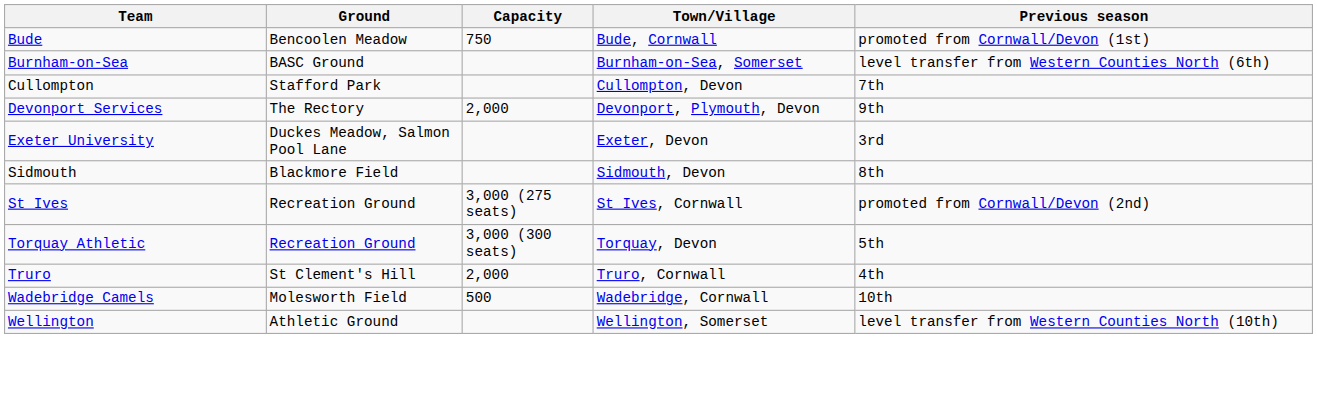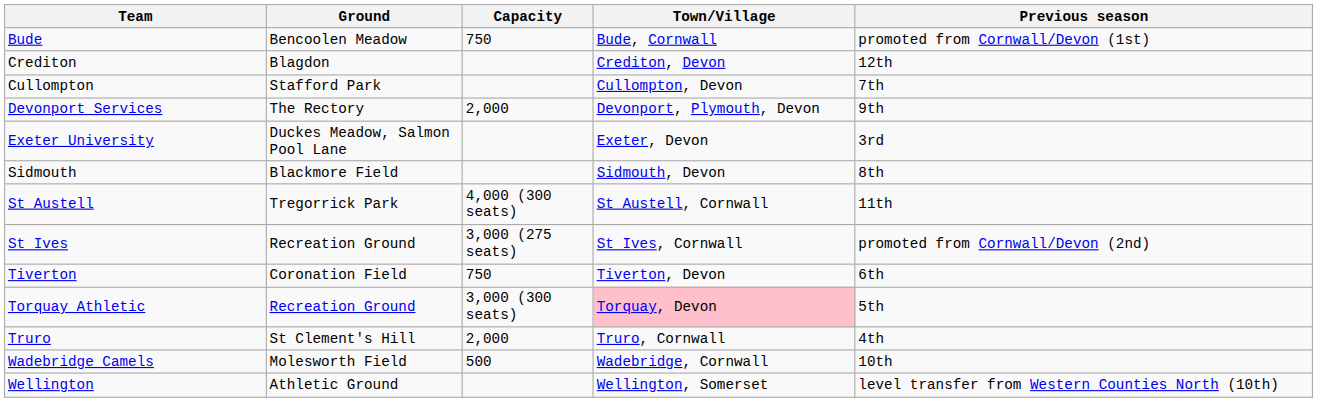 <table class="wikitable sortable" width=60%>
 <tr>
 <th width=20%>Team</th>
 <th width=15%>Ground</th>
 <th width=10%>Capacity</th>
 <th width=20%>Town/Village</th>
 <th width=40%>Previous season</th>
 </tr>
 <tr>
 <td><a href='#'>Bude</a></td>
 <td>Bencoolen Meadow</td>
 <td>750</td>
 <td><a href='#'>Bude</a>, <a href='#'>Cornwall</a></td>
 <td>promoted from <a href='#'>Cornwall/Devon</a> (1st)</td>
 </tr>
 <tr>
-<td><a href='#'>Burnham-on-Sea</a></td>
-<td>BASC Ground</td>
+<td>Crediton</td>
+<td>Blagdon</td>
 <td></td>
-<td><a href='#'>Burnham-on-Sea</a>, <a href='#'>Somerset</a></td>
-<td>level transfer from <a href='#'>Western Counties North</a> (6th)</td>
+<td><a href='#'>Crediton</a>, <a href='#'>Devon</a></td>
+<td>12th</td>
 </tr>
 <tr>
 <td>Cullompton</td>
 <td>Stafford Park</td>
 <td></td>
 <td><a href='#'>Cullompton</a>, Devon</td>
 <td>7th</td>
 </tr>
 <tr>
 <td><a href='#'>Devonport Services</a></td>
 <td>The Rectory</td>
 <td>2,000</td>
 <td><a href='#'>Devonport</a>, <a href='#'>Plymouth</a>, Devon</td>
 <td>9th</td>
 </tr>
 <tr>
 <td><a href='#'>Exeter University</a></td>
 <td>Duckes Meadow, Salmon Pool Lane</td>
 <td></td>
 <td><a href='#'>Exeter</a>, Devon</td>
 <td>3rd</td>
 </tr>
 <tr>
 <td>Sidmouth</td>
 <td>Blackmore Field</td>
 <td></td>
 <td><a href='#'>Sidmouth</a>, Devon</td>
 <td>8th</td>
 </tr>
 <tr>
+<td><a href='#'>St Austell</a></td>
+<td>Tregorrick Park</td>
+<td>4,000 (300 seats)</td>
+<td><a href='#'>St Austell</a>, Cornwall</td>
+<td>11th</td>
+</tr>
+<tr>
 <td><a href='#'>St Ives</a></td>
 <td>Recreation Ground</td>
 <td>3,000 (275 seats)</td>
 <td><a href='#'>St Ives</a>, Cornwall</td>
 <td>promoted from <a href='#'>Cornwall/Devon</a> (2nd)</td>
 </tr>
 <tr>
+<td><a href='#'>Tiverton</a></td>
+<td>Coronation Field</td>
+<td>750</td>
+<td><a href='#'>Tiverton</a>, Devon</td>
+<td>6th</td>
+</tr>
+<tr>
 <td><a href='#'>Torquay Athletic</a></td>
 <td><a href='#'>Recreation Ground</a></td>
 <td>3,000 (300 seats)</td>
-<td><a href='#'>Torquay</a>, Devon</td>
+<td style="background: pink;"><a href='#'>Torquay</a>, Devon</td>
 <td>5th</td>
 </tr>
 <tr>
 <td><a href='#'>Truro</a></td>
 <td>St Clement's Hill</td>
 <td>2,000</td>
 <td><a href='#'>Truro</a>, Cornwall</td>
 <td>4th</td>
 </tr>
 <tr>
 <td><a href='#'>Wadebridge Camels</a></td>
 <td>Molesworth Field</td>
 <td>500</td>
 <td><a href='#'>Wadebridge</a>, Cornwall</td>
 <td>10th</td>
 </tr>
 <tr>
 <td><a href='#'>Wellington</a></td>
 <td>Athletic Ground</td>
 <td></td>
 <td><a href='#'>Wellington</a>, Somerset</td>
 <td>level transfer from <a href='#'>Western Counties North</a> (10th)</td>
 </tr>
 </table>
